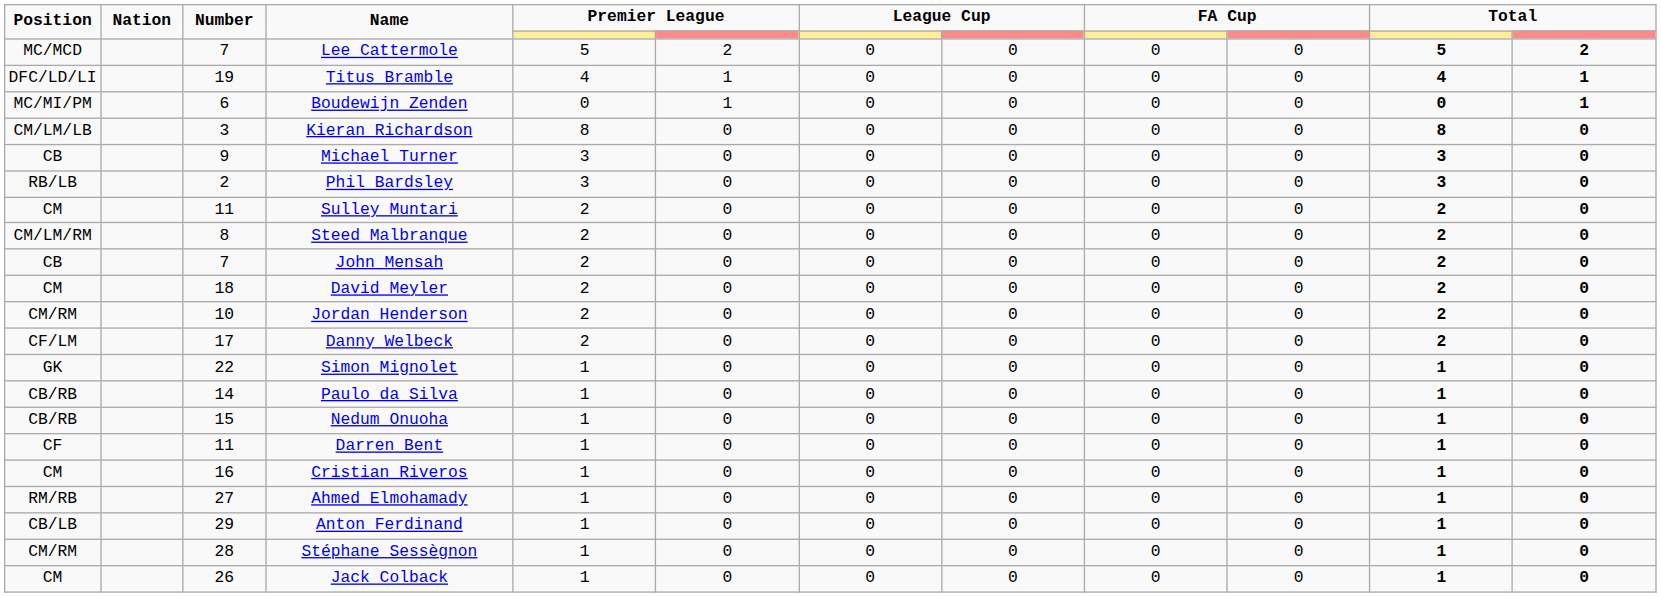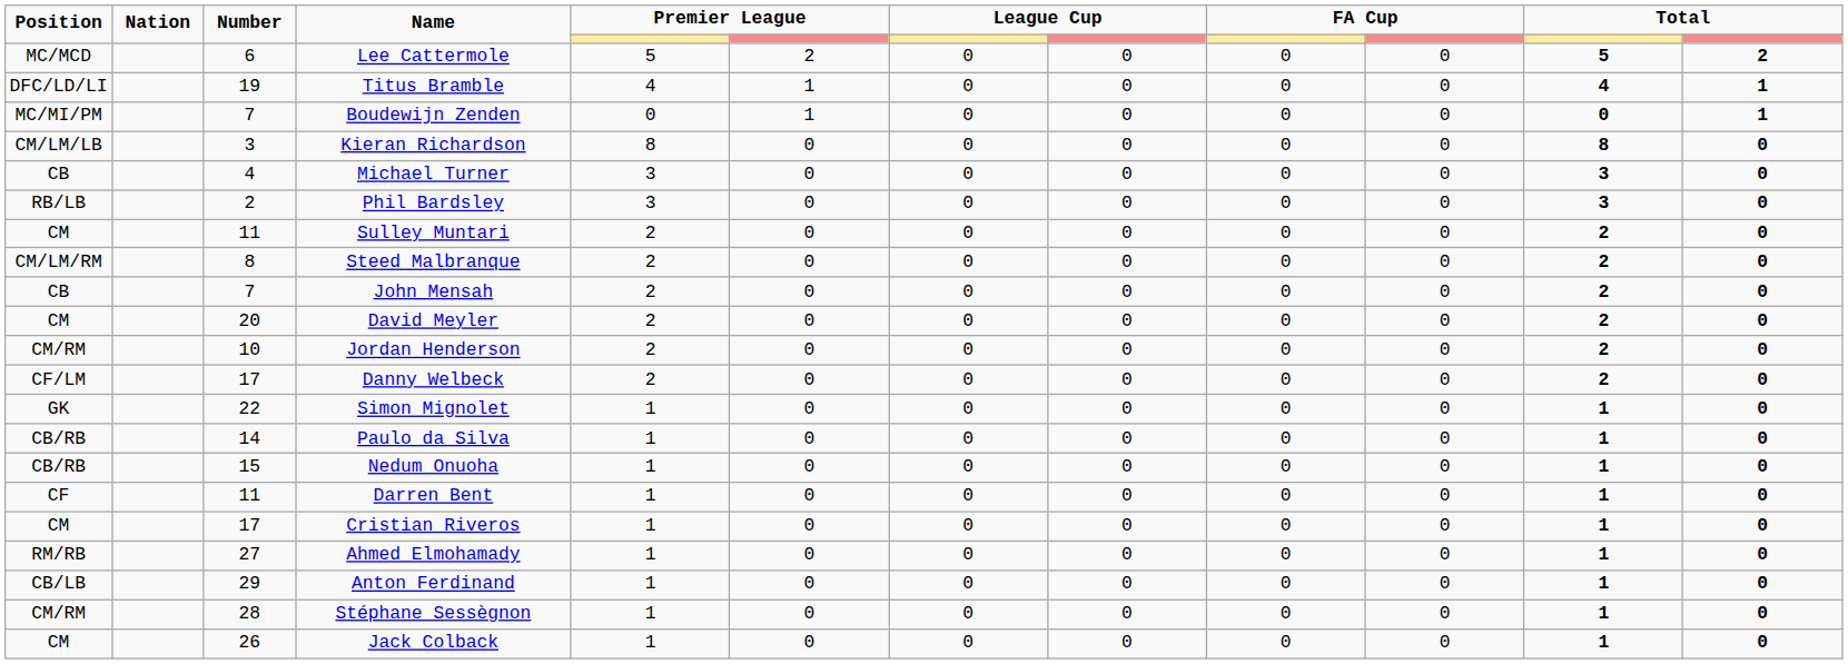 <table class="wikitable" style="font-size: 95%; text-align: center;">
 <tr>
 <td rowspan="2" width="5%" align="center"><strong>Position</strong></td>
 <td rowspan="2" width="5%" align="center"><strong>Nation</strong></td>
 <td rowspan="2" width="5%" align="center"><strong>Number</strong></td>
 <td rowspan="2" width="15%" align="center"><strong>Name</strong></td>
 <td colspan="2" align="center"><strong>Premier League</strong></td>
 <td colspan="2" align="center"><strong>League Cup</strong></td>
 <td colspan="2" align="center"><strong>FA Cup</strong></td>
 <td colspan="2" align="center"><strong>Total</strong></td>
 </tr>
 <tr>
 <th width=60 style="background: #FFEE99"></th>
 <th width=60 style="background: #FF8888"></th>
 <th width=60 style="background: #FFEE99"></th>
 <th width=60 style="background: #FF8888"></th>
 <th width=60 style="background: #FFEE99"></th>
 <th width=60 style="background: #FF8888"></th>
 <th width=60 style="background: #FFEE99"></th>
 <th width=60 style="background: #FF8888"></th>
 </tr>
 <tr>
 <td>MC/MCD</td>
 <td></td>
-<td>7</td>
+<td>6</td>
 <td><a href='#'>Lee Cattermole</a></td>
 <td>5</td>
 <td>2</td>
 <td>0</td>
 <td>0</td>
 <td>0</td>
 <td>0</td>
 <td><strong>5</strong></td>
 <td><strong>2</strong></td>
 </tr>
 <tr>
 <td>DFC/LD/LI</td>
 <td></td>
 <td>19</td>
 <td><a href='#'>Titus Bramble</a></td>
 <td>4</td>
 <td>1</td>
 <td>0</td>
 <td>0</td>
 <td>0</td>
 <td>0</td>
 <td><strong>4</strong></td>
 <td><strong>1</strong></td>
 </tr>
 <tr>
 <td>MC/MI/PM</td>
 <td></td>
-<td>6</td>
+<td>7</td>
 <td><a href='#'>Boudewijn Zenden</a></td>
 <td>0</td>
 <td>1</td>
 <td>0</td>
 <td>0</td>
 <td>0</td>
 <td>0</td>
 <td><strong>0</strong></td>
 <td><strong>1</strong></td>
 </tr>
 <tr>
 <td>CM/LM/LB</td>
 <td></td>
 <td>3</td>
 <td><a href='#'>Kieran Richardson</a></td>
 <td>8</td>
 <td>0</td>
 <td>0</td>
 <td>0</td>
 <td>0</td>
 <td>0</td>
 <td><strong>8</strong></td>
 <td><strong>0</strong></td>
 </tr>
 <tr>
 <td>CB</td>
 <td></td>
-<td>9</td>
+<td>4</td>
 <td><a href='#'>Michael Turner</a></td>
 <td>3</td>
 <td>0</td>
 <td>0</td>
 <td>0</td>
 <td>0</td>
 <td>0</td>
 <td><strong>3</strong></td>
 <td><strong>0</strong></td>
 </tr>
 <tr>
 <td>RB/LB</td>
 <td></td>
 <td>2</td>
 <td><a href='#'>Phil Bardsley</a></td>
 <td>3</td>
 <td>0</td>
 <td>0</td>
 <td>0</td>
 <td>0</td>
 <td>0</td>
 <td><strong>3</strong></td>
 <td><strong>0</strong></td>
 </tr>
 <tr>
 <td>CM</td>
 <td></td>
 <td>11</td>
 <td><a href='#'>Sulley Muntari</a></td>
 <td>2</td>
 <td>0</td>
 <td>0</td>
 <td>0</td>
 <td>0</td>
 <td>0</td>
 <td><strong>2</strong></td>
 <td><strong>0</strong></td>
 </tr>
 <tr>
 <td>CM/LM/RM</td>
 <td></td>
 <td>8</td>
 <td><a href='#'>Steed Malbranque</a></td>
 <td>2</td>
 <td>0</td>
 <td>0</td>
 <td>0</td>
 <td>0</td>
 <td>0</td>
 <td><strong>2</strong></td>
 <td><strong>0</strong></td>
 </tr>
 <tr>
 <td>CB</td>
 <td></td>
 <td>7</td>
 <td><a href='#'>John Mensah</a></td>
 <td>2</td>
 <td>0</td>
 <td>0</td>
 <td>0</td>
 <td>0</td>
 <td>0</td>
 <td><strong>2</strong></td>
 <td><strong>0</strong></td>
 </tr>
 <tr>
 <td>CM</td>
 <td></td>
-<td>18</td>
+<td>20</td>
 <td><a href='#'>David Meyler</a></td>
 <td>2</td>
 <td>0</td>
 <td>0</td>
 <td>0</td>
 <td>0</td>
 <td>0</td>
 <td><strong>2</strong></td>
 <td><strong>0</strong></td>
 </tr>
 <tr>
 <td>CM/RM</td>
 <td></td>
 <td>10</td>
 <td><a href='#'>Jordan Henderson</a></td>
 <td>2</td>
 <td>0</td>
 <td>0</td>
 <td>0</td>
 <td>0</td>
 <td>0</td>
 <td><strong>2</strong></td>
 <td><strong>0</strong></td>
 </tr>
 <tr>
 <td>CF/LM</td>
 <td></td>
 <td>17</td>
 <td><a href='#'>Danny Welbeck</a></td>
 <td>2</td>
 <td>0</td>
 <td>0</td>
 <td>0</td>
 <td>0</td>
 <td>0</td>
 <td><strong>2</strong></td>
 <td><strong>0</strong></td>
 </tr>
 <tr>
 <td>GK</td>
 <td></td>
 <td>22</td>
 <td><a href='#'>Simon Mignolet</a></td>
 <td>1</td>
 <td>0</td>
 <td>0</td>
 <td>0</td>
 <td>0</td>
 <td>0</td>
 <td><strong>1</strong></td>
 <td><strong>0</strong></td>
 </tr>
 <tr>
 <td>CB/RB</td>
 <td></td>
 <td>14</td>
 <td><a href='#'>Paulo da Silva</a></td>
 <td>1</td>
 <td>0</td>
 <td>0</td>
 <td>0</td>
 <td>0</td>
 <td>0</td>
 <td><strong>1</strong></td>
 <td><strong>0</strong></td>
 </tr>
 <tr>
 <td>CB/RB</td>
 <td></td>
 <td>15</td>
 <td><a href='#'>Nedum Onuoha</a></td>
 <td>1</td>
 <td>0</td>
 <td>0</td>
 <td>0</td>
 <td>0</td>
 <td>0</td>
 <td><strong>1</strong></td>
 <td><strong>0</strong></td>
 </tr>
 <tr>
 <td>CF</td>
 <td></td>
 <td>11</td>
 <td><a href='#'>Darren Bent</a></td>
 <td>1</td>
 <td>0</td>
 <td>0</td>
 <td>0</td>
 <td>0</td>
 <td>0</td>
 <td><strong>1</strong></td>
 <td><strong>0</strong></td>
 </tr>
 <tr>
 <td>CM</td>
 <td></td>
-<td>16</td>
+<td>17</td>
 <td><a href='#'>Cristian Riveros</a></td>
 <td>1</td>
 <td>0</td>
 <td>0</td>
 <td>0</td>
 <td>0</td>
 <td>0</td>
 <td><strong>1</strong></td>
 <td><strong>0</strong></td>
 </tr>
 <tr>
 <td>RM/RB</td>
 <td></td>
 <td>27</td>
 <td><a href='#'>Ahmed Elmohamady</a></td>
 <td>1</td>
 <td>0</td>
 <td>0</td>
 <td>0</td>
 <td>0</td>
 <td>0</td>
 <td><strong>1</strong></td>
 <td><strong>0</strong></td>
 </tr>
 <tr>
 <td>CB/LB</td>
 <td></td>
 <td>29</td>
 <td><a href='#'>Anton Ferdinand</a></td>
 <td>1</td>
 <td>0</td>
 <td>0</td>
 <td>0</td>
 <td>0</td>
 <td>0</td>
 <td><strong>1</strong></td>
 <td><strong>0</strong></td>
 </tr>
 <tr>
 <td>CM/RM</td>
 <td></td>
 <td>28</td>
 <td><a href='#'>Stéphane Sessègnon</a></td>
 <td>1</td>
 <td>0</td>
 <td>0</td>
 <td>0</td>
 <td>0</td>
 <td>0</td>
 <td><strong>1</strong></td>
 <td><strong>0</strong></td>
 </tr>
 <tr>
 <td>CM</td>
 <td></td>
 <td>26</td>
 <td><a href='#'>Jack Colback</a></td>
 <td>1</td>
 <td>0</td>
 <td>0</td>
 <td>0</td>
 <td>0</td>
 <td>0</td>
 <td><strong>1</strong></td>
 <td><strong>0</strong></td>
 </tr>
 </table>
